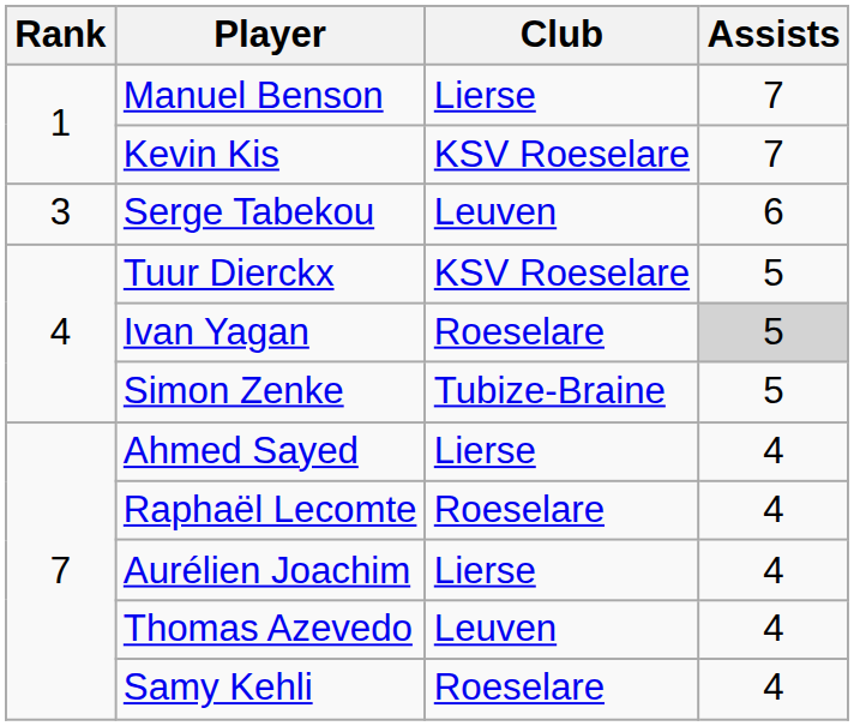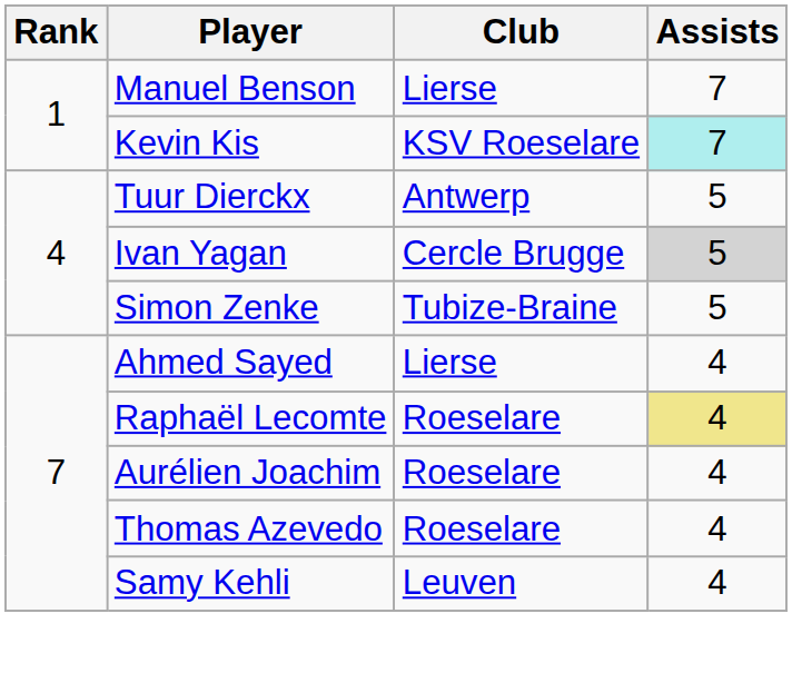 <table class="wikitable" style="text-align:center">
 <tr>
 <th>Rank</th>
 <th>Player</th>
 <th>Club</th>
 <th>Assists</th>
 </tr>
 <tr>
 <td rowspan=2>1</td>
 <td align="left"> <a href='#'>Manuel Benson</a></td>
 <td align="left"><a href='#'>Lierse</a></td>
 <td>7</td>
 </tr>
 <tr>
 <td align="left"> <a href='#'>Kevin Kis</a></td>
 <td align="left"><a href='#'>KSV Roeselare</a></td>
-<td>7</td>
-</tr>
-<tr>
-<td>3</td>
-<td align="left"> <a href='#'>Serge Tabekou</a></td>
-<td align="left"><a href='#'>Leuven</a></td>
-<td>6</td>
+<td style="background: paleturquoise;">7</td>
 </tr>
 <tr>
 <td rowspan=3>4</td>
 <td align="left"> <a href='#'>Tuur Dierckx</a></td>
-<td align="left"><a href='#'>KSV Roeselare</a></td>
+<td align="left"><a href='#'>Antwerp</a></td>
 <td>5</td>
 </tr>
 <tr>
 <td align="left"> <a href='#'>Ivan Yagan</a></td>
-<td align="left"><a href='#'>Roeselare</a></td>
+<td align="left"><a href='#'>Cercle Brugge</a></td>
 <td style="background: lightgrey;">5</td>
 </tr>
 <tr>
 <td align="left"> <a href='#'>Simon Zenke</a></td>
 <td align="left"><a href='#'>Tubize-Braine</a></td>
 <td>5</td>
 </tr>
 <tr>
 <td rowspan=5>7</td>
 <td align="left"> <a href='#'>Ahmed Sayed</a></td>
 <td align="left"><a href='#'>Lierse</a></td>
 <td>4</td>
 </tr>
 <tr>
 <td align="left"> <a href='#'>Raphaël Lecomte</a></td>
 <td align="left"><a href='#'>Roeselare</a></td>
-<td>4</td>
+<td style="background: khaki;">4</td>
 </tr>
 <tr>
 <td align="left"> <a href='#'>Aurélien Joachim</a></td>
-<td align="left"><a href='#'>Lierse</a></td>
+<td align="left"><a href='#'>Roeselare</a></td>
 <td>4</td>
 </tr>
 <tr>
 <td align="left"> <a href='#'>Thomas Azevedo</a></td>
-<td align="left"><a href='#'>Leuven</a></td>
+<td align="left"><a href='#'>Roeselare</a></td>
 <td>4</td>
 </tr>
 <tr>
 <td align="left"> <a href='#'>Samy Kehli</a></td>
-<td align="left"><a href='#'>Roeselare</a></td>
+<td align="left"><a href='#'>Leuven</a></td>
 <td>4</td>
 </tr>
 </table>
